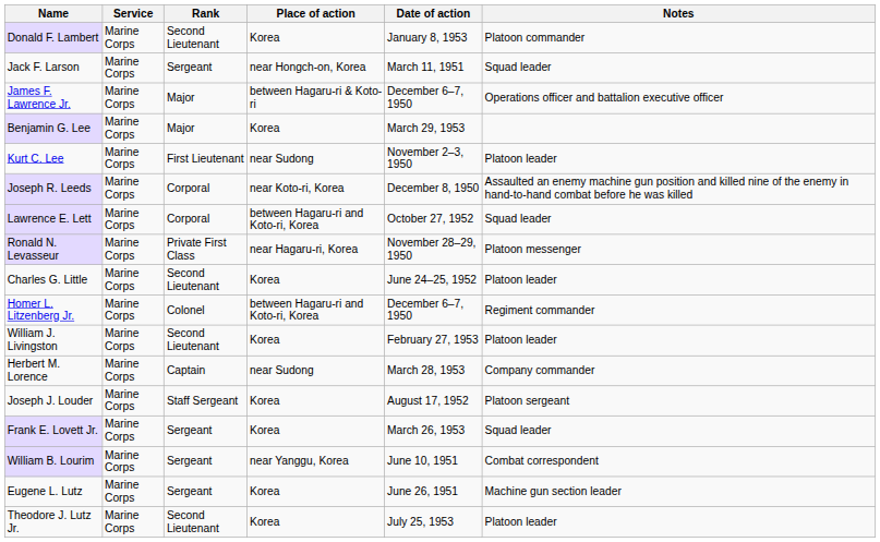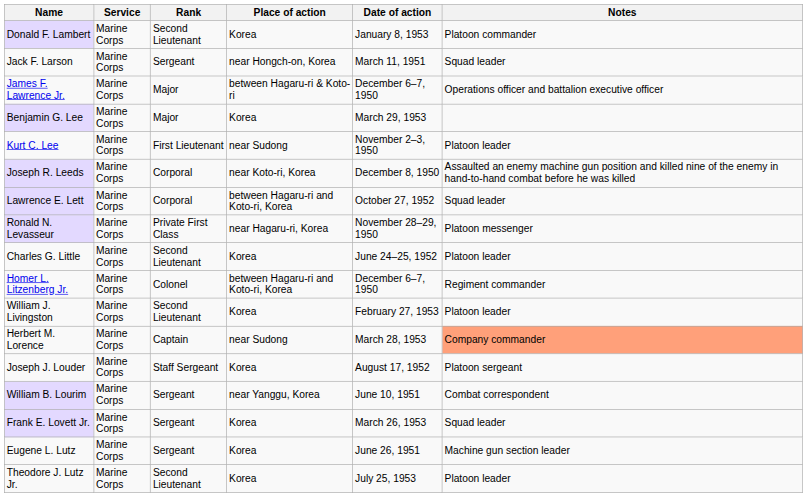 <table class="wikitable sortable">
 <tr>
 <th>Name</th>
 <th>Service</th>
 <th>Rank</th>
 <th>Place of action</th>
 <th>Date of action</th>
 <th>Notes</th>
 </tr>
 <tr>
 <td style="background:#e3d9ff;">Donald F. Lambert</td>
 <td>Marine Corps</td>
 <td>Second Lieutenant</td>
 <td>Korea</td>
 <td>January 8, 1953</td>
 <td>Platoon commander</td>
 </tr>
 <tr>
 <td>Jack F. Larson</td>
 <td>Marine Corps</td>
 <td>Sergeant</td>
 <td>near Hongch-on, Korea</td>
 <td>March 11, 1951</td>
 <td>Squad leader</td>
 </tr>
 <tr>
 <td><a href='#'>James F. Lawrence Jr.</a></td>
 <td>Marine Corps</td>
 <td>Major</td>
 <td>between Hagaru-ri & Koto-ri</td>
 <td>December 6–7, 1950</td>
 <td>Operations officer and battalion executive officer</td>
 </tr>
 <tr>
 <td style="background:#e3d9ff;">Benjamin G. Lee</td>
 <td>Marine Corps</td>
 <td>Major</td>
 <td>Korea</td>
 <td>March 29, 1953</td>
 <td></td>
 </tr>
 <tr>
 <td><a href='#'>Kurt C. Lee</a></td>
 <td>Marine Corps</td>
 <td>First Lieutenant</td>
 <td>near Sudong</td>
 <td>November 2–3, 1950</td>
 <td>Platoon leader</td>
 </tr>
 <tr>
 <td style="background:#e3d9ff;">Joseph R. Leeds</td>
 <td>Marine Corps</td>
 <td>Corporal</td>
 <td>near Koto-ri, Korea</td>
 <td>December 8, 1950</td>
 <td>Assaulted an enemy machine gun position and killed nine of the enemy in hand-to-hand combat before he was killed</td>
 </tr>
 <tr>
 <td style="background:#e3d9ff;">Lawrence E. Lett</td>
 <td>Marine Corps</td>
 <td>Corporal</td>
 <td>between Hagaru-ri and Koto-ri, Korea</td>
 <td>October 27, 1952</td>
 <td>Squad leader</td>
 </tr>
 <tr>
 <td style="background:#e3d9ff;">Ronald N. Levasseur</td>
 <td>Marine Corps</td>
 <td>Private First Class</td>
 <td>near Hagaru-ri, Korea</td>
 <td>November 28–29, 1950</td>
 <td>Platoon messenger</td>
 </tr>
 <tr>
 <td>Charles G. Little</td>
 <td>Marine Corps</td>
 <td>Second Lieutenant</td>
 <td>Korea</td>
 <td>June 24–25, 1952</td>
 <td>Platoon leader</td>
 </tr>
 <tr>
 <td><a href='#'>Homer L. Litzenberg Jr.</a></td>
 <td>Marine Corps</td>
 <td>Colonel</td>
 <td>between Hagaru-ri and Koto-ri, Korea</td>
 <td>December 6–7, 1950</td>
 <td>Regiment commander</td>
 </tr>
 <tr>
 <td>William J. Livingston</td>
 <td>Marine Corps</td>
 <td>Second Lieutenant</td>
 <td>Korea</td>
 <td>February 27, 1953</td>
 <td>Platoon leader</td>
 </tr>
 <tr>
 <td>Herbert M. Lorence</td>
 <td>Marine Corps</td>
 <td>Captain</td>
 <td>near Sudong</td>
 <td>March 28, 1953</td>
-<td>Company commander</td>
+<td style="background: lightsalmon;">Company commander</td>
 </tr>
 <tr>
 <td>Joseph J. Louder</td>
 <td>Marine Corps</td>
 <td>Staff Sergeant</td>
 <td>Korea</td>
 <td>August 17, 1952</td>
 <td>Platoon sergeant</td>
 </tr>
 <tr>
+<td style="background:#e3d9ff;">William B. Lourim</td>
+<td>Marine Corps</td>
+<td>Sergeant</td>
+<td>near Yanggu, Korea</td>
+<td>June 10, 1951</td>
+<td>Combat correspondent</td>
+</tr>
+<tr>
 <td style="background:#e3d9ff;">Frank E. Lovett Jr.</td>
 <td>Marine Corps</td>
 <td>Sergeant</td>
 <td>Korea</td>
 <td>March 26, 1953</td>
 <td>Squad leader</td>
-</tr>
-<tr>
-<td style="background:#e3d9ff;">William B. Lourim</td>
-<td>Marine Corps</td>
-<td>Sergeant</td>
-<td>near Yanggu, Korea</td>
-<td>June 10, 1951</td>
-<td>Combat correspondent</td>
 </tr>
 <tr>
 <td>Eugene L. Lutz</td>
 <td>Marine Corps</td>
 <td>Sergeant</td>
 <td>Korea</td>
 <td>June 26, 1951</td>
 <td>Machine gun section leader</td>
 </tr>
 <tr>
 <td>Theodore J. Lutz Jr.</td>
 <td>Marine Corps</td>
 <td>Second Lieutenant</td>
 <td>Korea</td>
 <td>July 25, 1953</td>
 <td>Platoon leader</td>
 </tr>
 </table>
